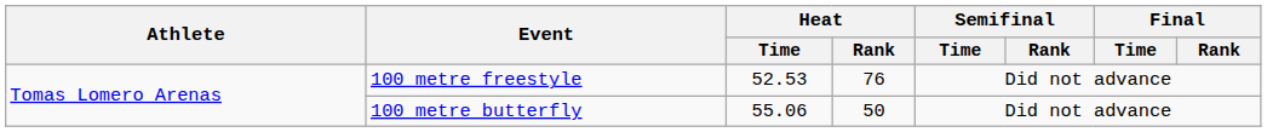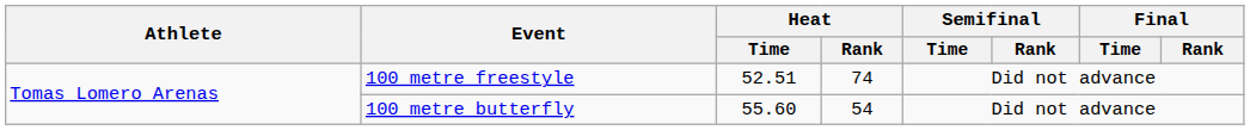 <table class="wikitable" style="text-align:center; font-size:90%; width:50%;">
 <tr>
 <th rowspan="2">Athlete</th>
 <th rowspan="2">Event</th>
 <th colspan="2">Heat</th>
 <th colspan="2">Semifinal</th>
 <th colspan="2">Final</th>
 </tr>
 <tr style="font-size:95%">
 <th>Time</th>
 <th>Rank</th>
 <th>Time</th>
 <th>Rank</th>
 <th>Time</th>
 <th>Rank</th>
 </tr>
 <tr>
 <td align=left rowspan=2><a href='#'>Tomas Lomero Arenas</a></td>
 <td align=left><a href='#'>100 metre freestyle</a></td>
-<td>52.53</td>
-<td>76</td>
+<td>52.51</td>
+<td>74</td>
 <td colspan=4>Did not advance</td>
 </tr>
 <tr>
 <td align=left><a href='#'>100 metre butterfly</a></td>
-<td>55.06</td>
-<td>50</td>
+<td>55.60</td>
+<td>54</td>
 <td colspan=4>Did not advance</td>
 </tr>
 </table>
